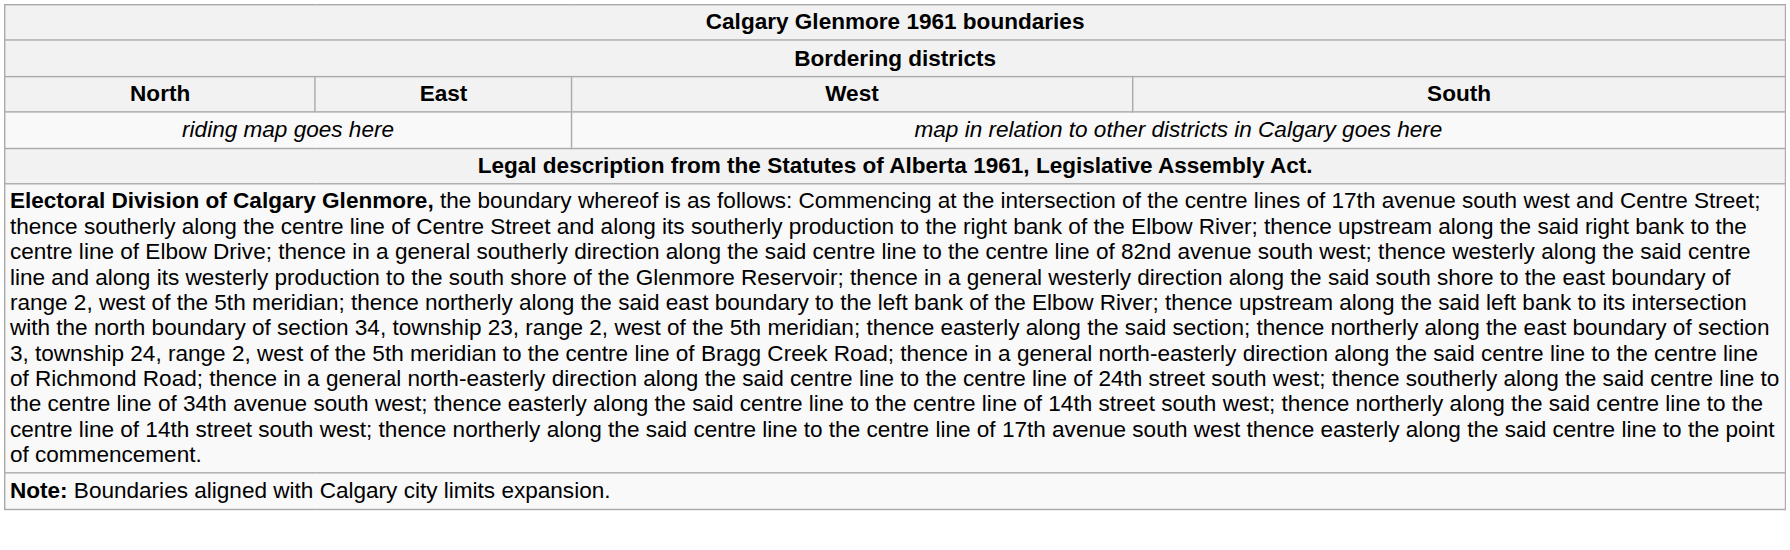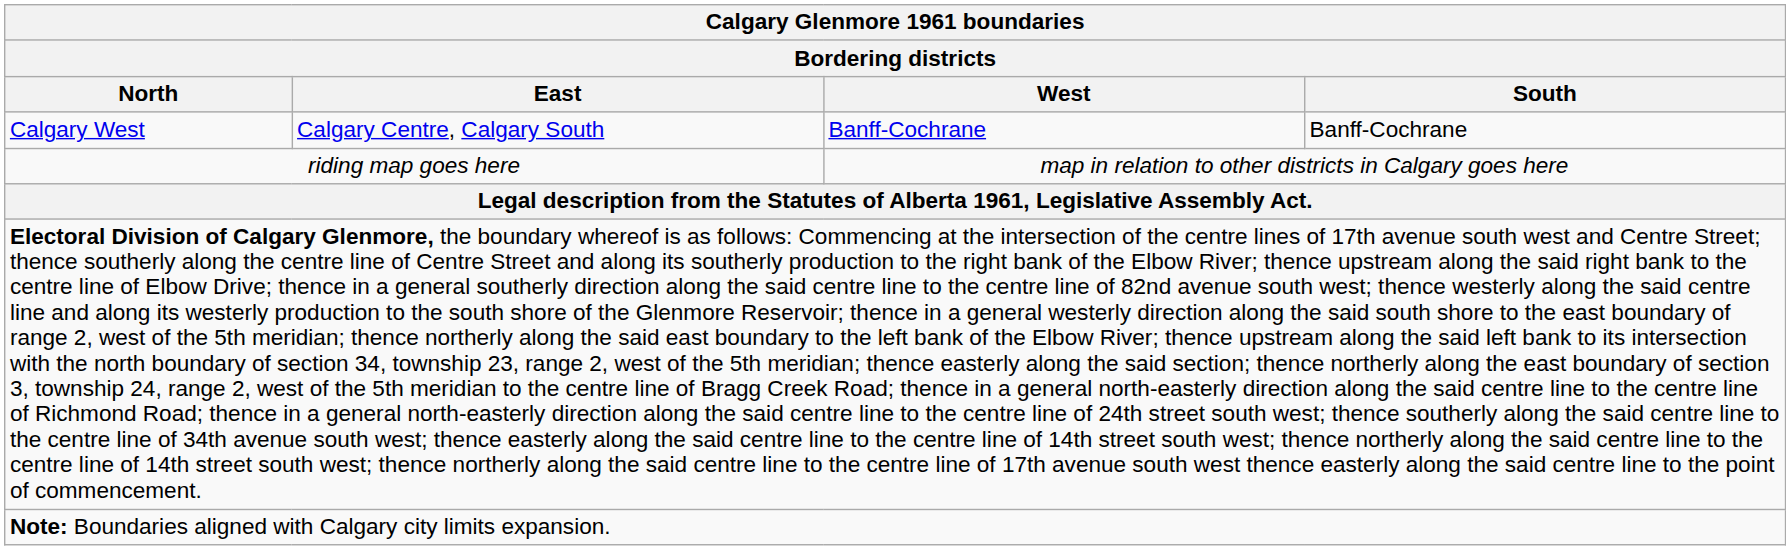 <table class="wikitable collapsible collapsed" style="width:100%;">
 <tr>
 <th colspan=4>Calgary Glenmore 1961 boundaries</th>
 </tr>
 <tr>
 <th colspan=4>Bordering districts</th>
 </tr>
 <tr>
 <th>North</th>
 <th>East</th>
 <th>West</th>
 <th>South</th>
+</tr>
+<tr>
+<td><a href='#'>Calgary West</a></td>
+<td><a href='#'>Calgary Centre</a>, <a href='#'>Calgary South</a></td>
+<td><a href='#'>Banff-Cochrane</a></td>
+<td>Banff-Cochrane</td>
 </tr>
 <tr>
 <td colspan=2 align=center><em>riding map goes here</em></td>
 <td colspan=2 align=center><em>map in relation to other districts in Calgary goes here</em></td>
 </tr>
 <tr>
 <th colspan=4>Legal description from the Statutes of Alberta 1961, Legislative Assembly Act.</th>
 </tr>
 <tr>
 <td colspan=4><strong>Electoral Division of Calgary Glenmore,</strong> the boundary whereof is as follows: Commencing at the intersection of the centre lines of 17th avenue south west and Centre Street; thence southerly along the centre line of Centre Street and along its southerly production to the right bank of the Elbow River; thence upstream along the said right bank to the centre line of Elbow Drive; thence in a general southerly direction along the said centre line to the centre line of 82nd avenue south west; thence westerly along the said centre line and along its westerly production to the south shore of the Glenmore Reservoir; thence in a general westerly direction along the said south shore to the east boundary of range 2, west of the 5th meridian; thence northerly along the said east boundary to the left bank of the Elbow River; thence upstream along the said left bank to its intersection with the north boundary of section 34, township 23, range 2, west of the 5th meridian; thence easterly along the said section; thence northerly along the east boundary of section 3, township 24, range 2, west of the 5th meridian to the centre line of Bragg Creek Road; thence in a general north-easterly direction along the said centre line to the centre line of Richmond Road; thence in a general north-easterly direction along the said centre line to the centre line of 24th street south west; thence southerly along the said centre line to the centre line of 34th avenue south west; thence easterly along the said centre line to the centre line of 14th street south west; thence northerly along the said centre line to the centre line of 14th street south west; thence northerly along the said centre line to the centre line of 17th avenue south west thence easterly along the said centre line to the point of commencement.</td>
 </tr>
 <tr>
 <td colspan=4><strong>Note:</strong> Boundaries aligned with Calgary city limits expansion.</td>
 </tr>
 </table>
